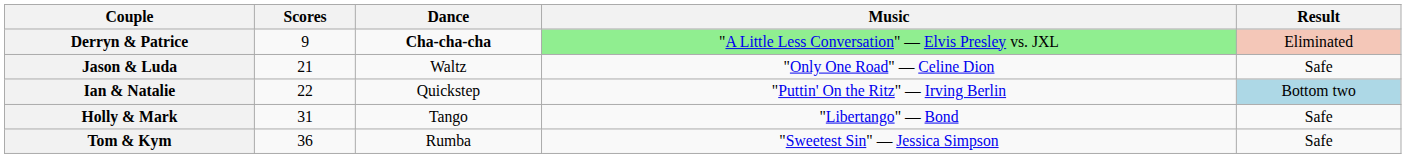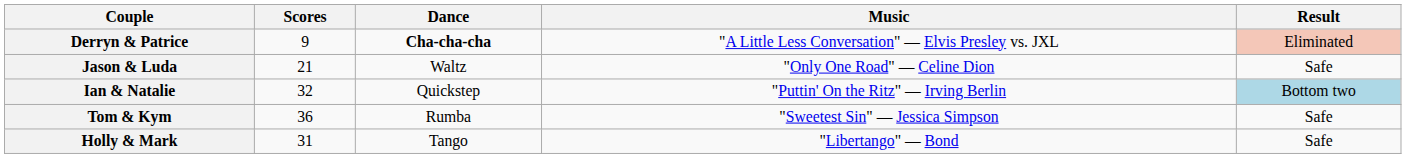 <table class="wikitable sortable" style="text-align:center; width: 90%">
 <tr>
 <th scope="col">Couple</th>
 <th scope="col">Scores</th>
 <th scope="col" class="unsortable">Dance</th>
 <th scope="col" class="unsortable">Music</th>
 <th scope="col" class="unsortable">Result</th>
 </tr>
 <tr>
 <th scope="row">Derryn & Patrice</th>
 <td>9</td>
 <td><strong>Cha-cha-cha</strong></td>
-<td style="background: lightgreen;">"<a href='#'>A Little Less Conversation</a>" — <a href='#'>Elvis Presley</a> vs. JXL</td>
+<td>"<a href='#'>A Little Less Conversation</a>" — <a href='#'>Elvis Presley</a> vs. JXL</td>
 <td bgcolor="f4c7b8">Eliminated</td>
 </tr>
 <tr>
 <th scope="row">Jason & Luda</th>
 <td>21</td>
 <td>Waltz</td>
 <td>"<a href='#'>Only One Road</a>" — <a href='#'>Celine Dion</a></td>
 <td>Safe</td>
 </tr>
 <tr>
 <th scope="row">Ian & Natalie</th>
-<td>22</td>
+<td>32</td>
 <td>Quickstep</td>
 <td>"<a href='#'>Puttin' On the Ritz</a>" — <a href='#'>Irving Berlin</a></td>
 <td bgcolor="lightblue">Bottom two</td>
+</tr>
+<tr>
+<th scope="row">Tom & Kym</th>
+<td>36</td>
+<td>Rumba</td>
+<td>"<a href='#'>Sweetest Sin</a>" — <a href='#'>Jessica Simpson</a></td>
+<td>Safe</td>
 </tr>
 <tr>
 <th scope="row">Holly & Mark</th>
 <td>31</td>
 <td>Tango</td>
 <td>"<a href='#'>Libertango</a>" — <a href='#'>Bond</a></td>
 <td>Safe</td>
 </tr>
-<tr>
-<th scope="row">Tom & Kym</th>
-<td>36</td>
-<td>Rumba</td>
-<td>"<a href='#'>Sweetest Sin</a>" — <a href='#'>Jessica Simpson</a></td>
-<td>Safe</td>
-</tr>
 </table>
